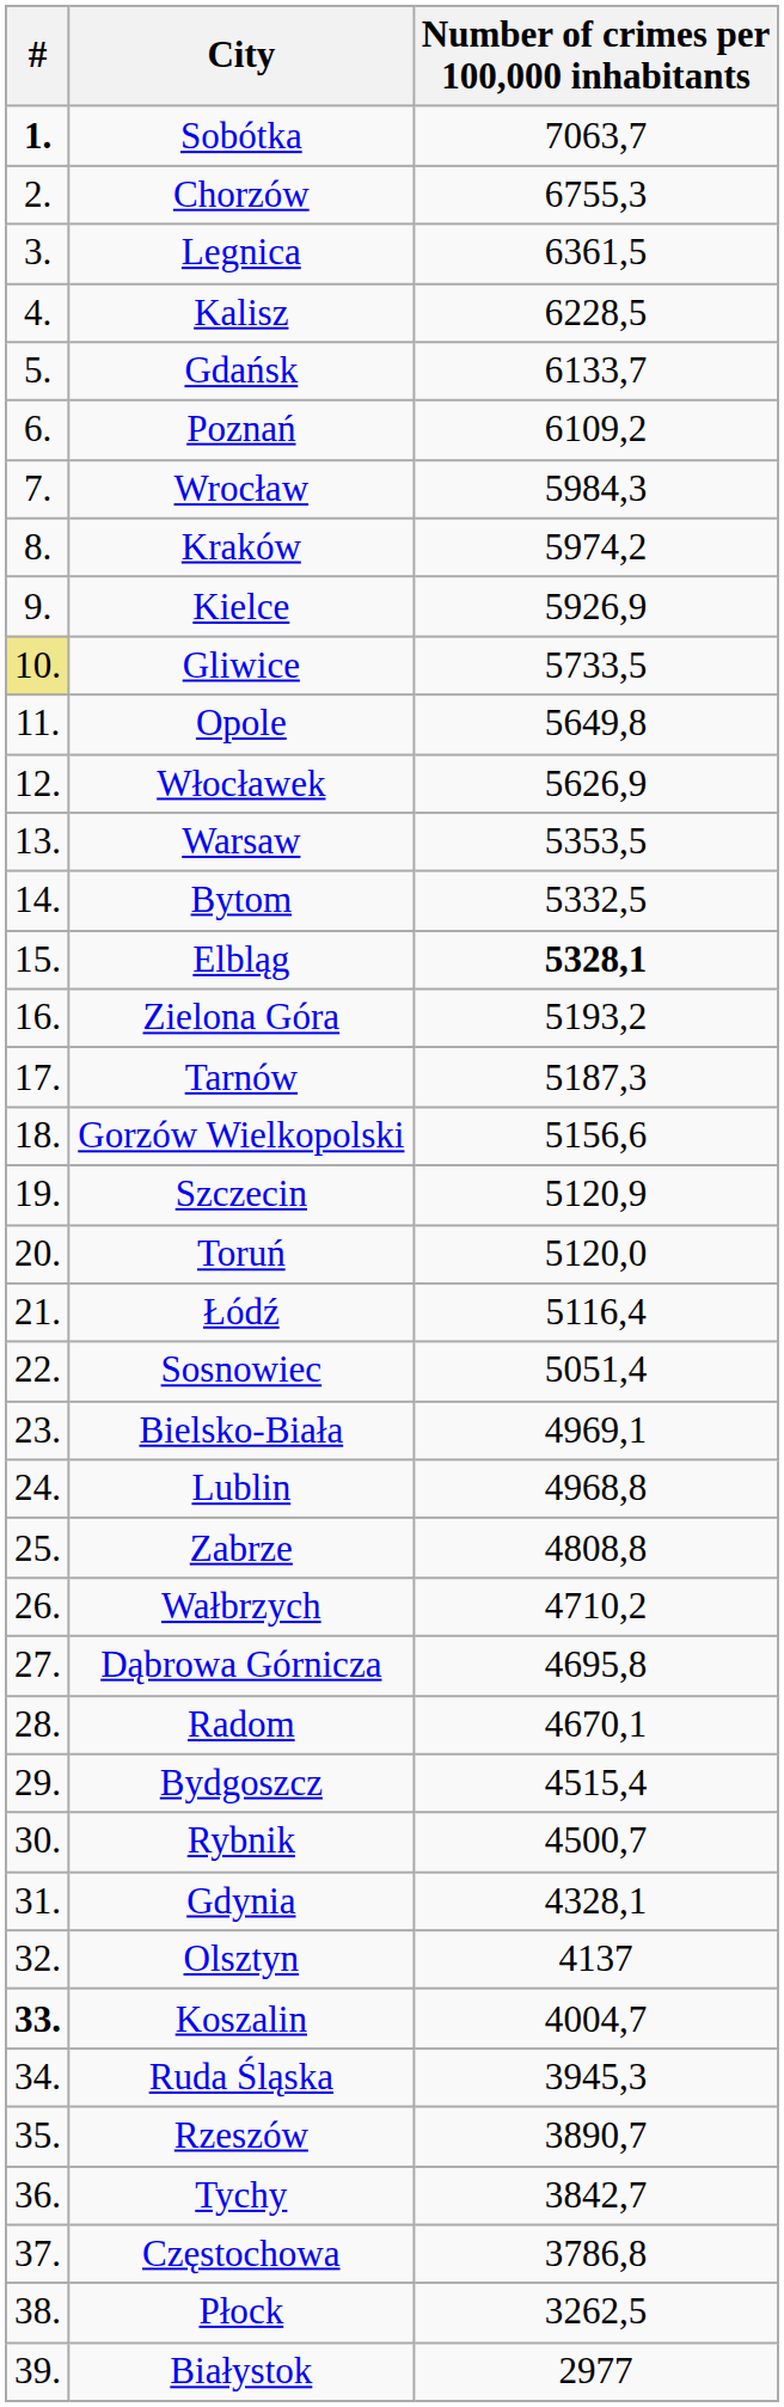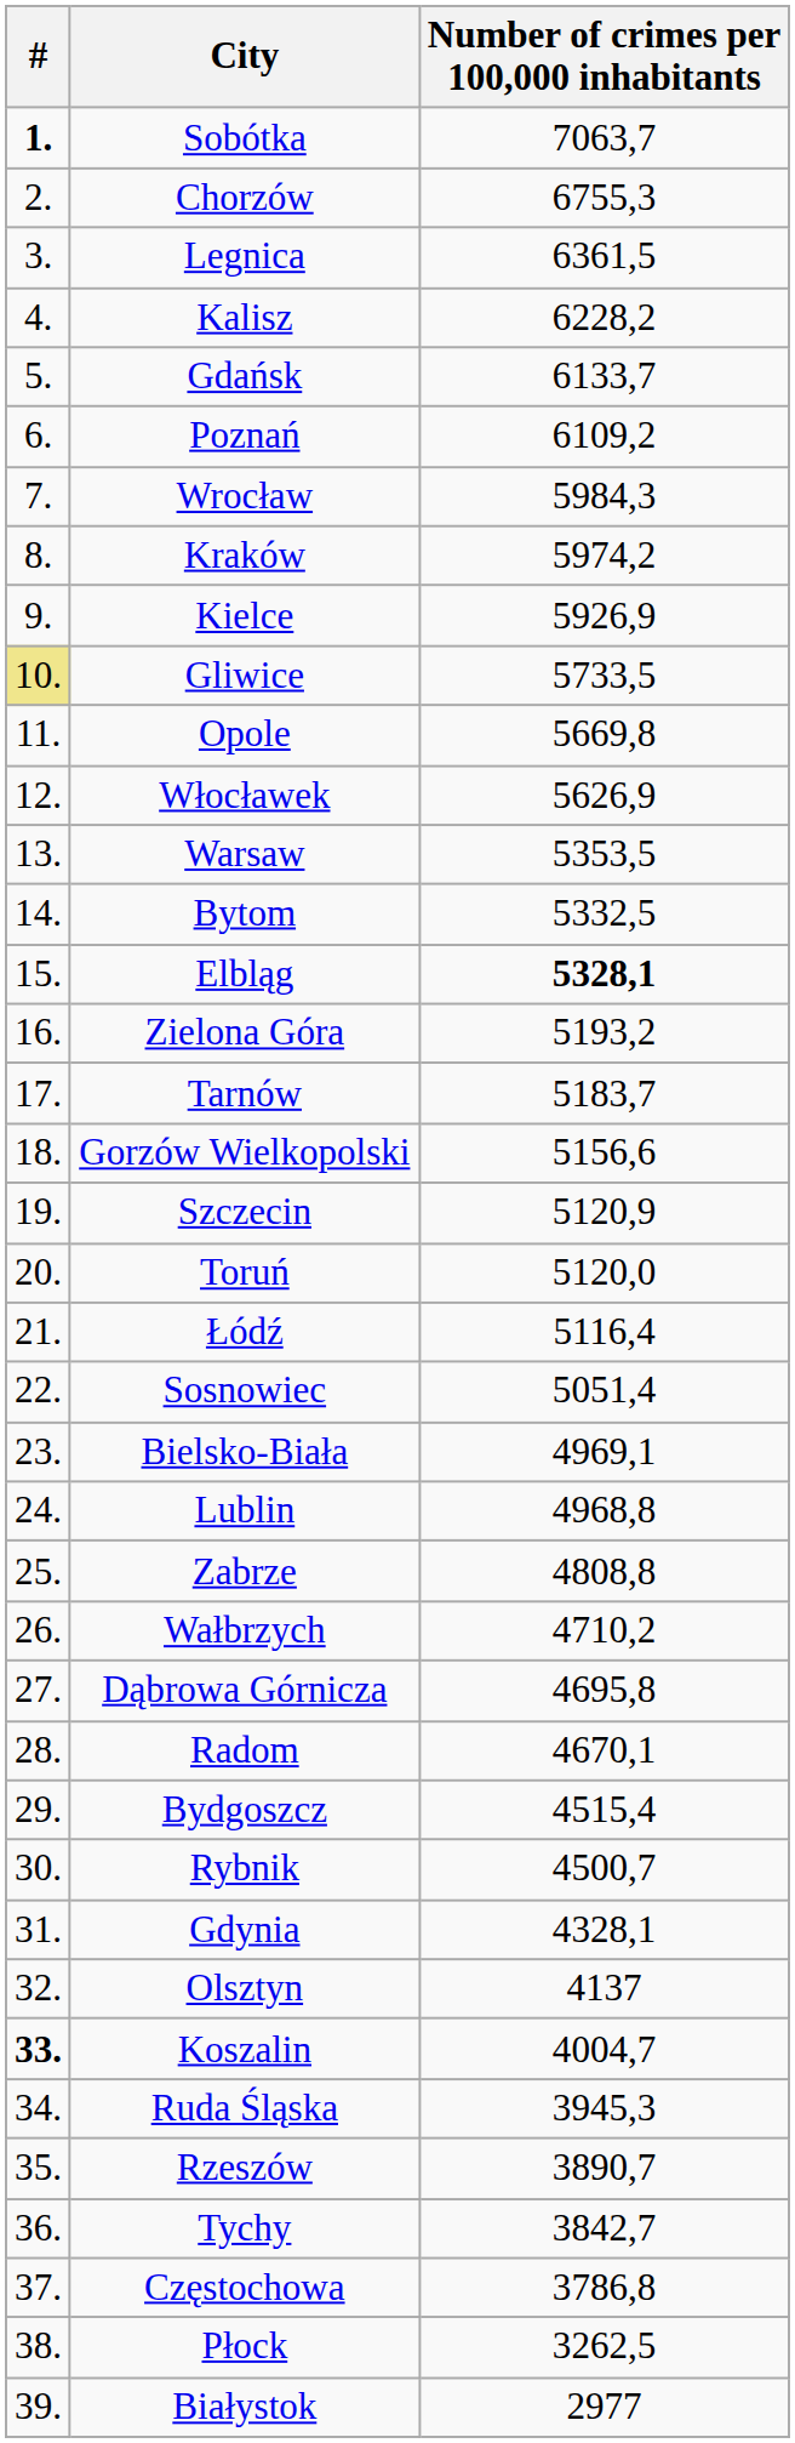 <table class="wikitable sortable mw-collapsible sticky-header " style="text-align:center">
 <tr>
 <th>#</th>
 <th>City</th>
 <th>Number of crimes per<br>100,000 inhabitants</th>
 </tr>
 <tr>
 <td><strong>1.</strong></td>
 <td><a href='#'>Sobótka</a></td>
 <td>7063,7</td>
 </tr>
 <tr>
 <td>2.</td>
 <td><a href='#'>Chorzów</a></td>
 <td>6755,3</td>
 </tr>
 <tr>
 <td>3.</td>
 <td><a href='#'>Legnica</a></td>
 <td>6361,5</td>
 </tr>
 <tr>
 <td>4.</td>
 <td><a href='#'>Kalisz</a></td>
-<td>6228,5</td>
+<td>6228,2</td>
 </tr>
 <tr>
 <td>5.</td>
 <td><a href='#'>Gdańsk</a></td>
 <td>6133,7</td>
 </tr>
 <tr>
 <td>6.</td>
 <td><a href='#'>Poznań</a></td>
 <td>6109,2</td>
 </tr>
 <tr>
 <td>7.</td>
 <td><a href='#'>Wrocław</a></td>
 <td>5984,3</td>
 </tr>
 <tr>
 <td>8.</td>
 <td><a href='#'>Kraków</a></td>
 <td>5974,2</td>
 </tr>
 <tr>
 <td>9.</td>
 <td><a href='#'>Kielce</a></td>
 <td>5926,9</td>
 </tr>
 <tr>
 <td style="background: khaki;">10.</td>
 <td><a href='#'>Gliwice</a></td>
 <td>5733,5</td>
 </tr>
 <tr>
 <td>11.</td>
 <td><a href='#'>Opole</a></td>
-<td>5649,8</td>
+<td>5669,8</td>
 </tr>
 <tr>
 <td>12.</td>
 <td><a href='#'>Włocławek</a></td>
 <td>5626,9</td>
 </tr>
 <tr>
 <td>13.</td>
 <td><a href='#'>Warsaw</a></td>
 <td>5353,5</td>
 </tr>
 <tr>
 <td>14.</td>
 <td><a href='#'>Bytom</a></td>
 <td>5332,5</td>
 </tr>
 <tr>
 <td>15.</td>
 <td><a href='#'>Elbląg</a></td>
 <td><strong>5328,1</strong></td>
 </tr>
 <tr>
 <td>16.</td>
 <td><a href='#'>Zielona Góra</a></td>
 <td>5193,2</td>
 </tr>
 <tr>
 <td>17.</td>
 <td><a href='#'>Tarnów</a></td>
-<td>5187,3</td>
+<td>5183,7</td>
 </tr>
 <tr>
 <td>18.</td>
 <td><a href='#'>Gorzów Wielkopolski</a></td>
 <td>5156,6</td>
 </tr>
 <tr>
 <td>19.</td>
 <td><a href='#'>Szczecin</a></td>
 <td>5120,9</td>
 </tr>
 <tr>
 <td>20.</td>
 <td><a href='#'>Toruń</a></td>
 <td>5120,0</td>
 </tr>
 <tr>
 <td>21.</td>
 <td><a href='#'>Łódź</a></td>
 <td>5116,4</td>
 </tr>
 <tr>
 <td>22.</td>
 <td><a href='#'>Sosnowiec</a></td>
 <td>5051,4</td>
 </tr>
 <tr>
 <td>23.</td>
 <td><a href='#'>Bielsko-Biała</a></td>
 <td>4969,1</td>
 </tr>
 <tr>
 <td>24.</td>
 <td><a href='#'>Lublin</a></td>
 <td>4968,8</td>
 </tr>
 <tr>
 <td>25.</td>
 <td><a href='#'>Zabrze</a></td>
 <td>4808,8</td>
 </tr>
 <tr>
 <td>26.</td>
 <td><a href='#'>Wałbrzych</a></td>
 <td>4710,2</td>
 </tr>
 <tr>
 <td>27.</td>
 <td><a href='#'>Dąbrowa Górnicza</a></td>
 <td>4695,8</td>
 </tr>
 <tr>
 <td>28.</td>
 <td><a href='#'>Radom</a></td>
 <td>4670,1</td>
 </tr>
 <tr>
 <td>29.</td>
 <td><a href='#'>Bydgoszcz</a></td>
 <td>4515,4</td>
 </tr>
 <tr>
 <td>30.</td>
 <td><a href='#'>Rybnik</a></td>
 <td>4500,7</td>
 </tr>
 <tr>
 <td>31.</td>
 <td><a href='#'>Gdynia</a></td>
 <td>4328,1</td>
 </tr>
 <tr>
 <td>32.</td>
 <td><a href='#'>Olsztyn</a></td>
 <td>4137</td>
 </tr>
 <tr>
 <td><strong>33.</strong></td>
 <td><a href='#'>Koszalin</a></td>
 <td>4004,7</td>
 </tr>
 <tr>
 <td>34.</td>
 <td><a href='#'>Ruda Śląska</a></td>
 <td>3945,3</td>
 </tr>
 <tr>
 <td>35.</td>
 <td><a href='#'>Rzeszów</a></td>
 <td>3890,7</td>
 </tr>
 <tr>
 <td>36.</td>
 <td><a href='#'>Tychy</a></td>
 <td>3842,7</td>
 </tr>
 <tr>
 <td>37.</td>
 <td><a href='#'>Częstochowa</a></td>
 <td>3786,8</td>
 </tr>
 <tr>
 <td>38.</td>
 <td><a href='#'>Płock</a></td>
 <td>3262,5</td>
 </tr>
 <tr>
 <td>39.</td>
 <td><a href='#'>Białystok</a></td>
 <td>2977</td>
 </tr>
 </table>
